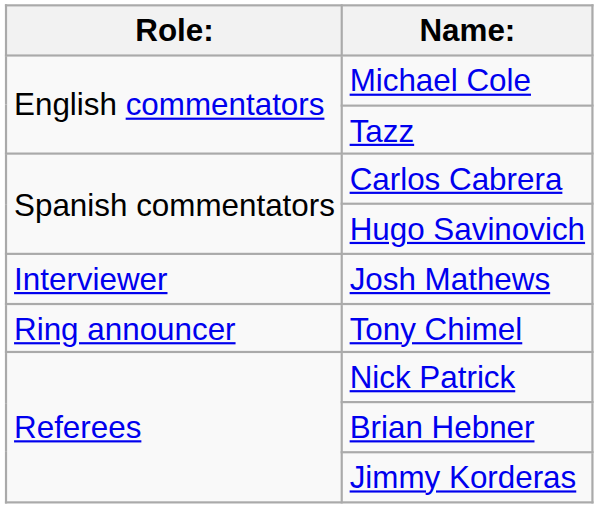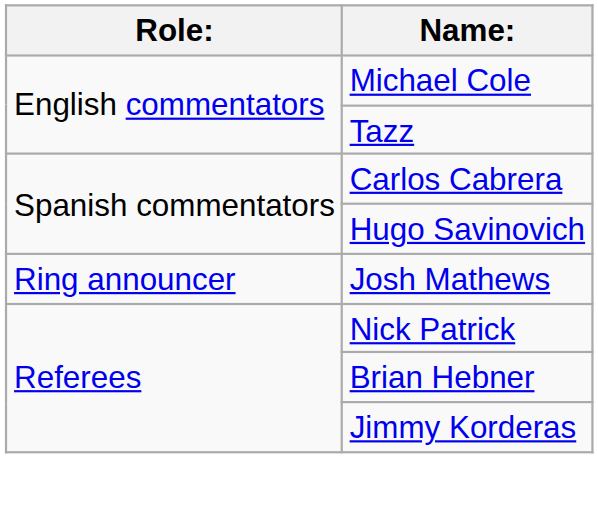 <table class=wikitable style="font-size:90%; margin: 0.5em 0 0.5em 1em; float: right; clear: right;">
 <tr>
 <th>Role:</th>
 <th>Name:</th>
 </tr>
 <tr>
 <td rowspan="2">English <a href='#'>commentators</a></td>
 <td><a href='#'>Michael Cole</a></td>
 </tr>
 <tr>
 <td><a href='#'>Tazz</a></td>
 </tr>
 <tr>
 <td rowspan="2">Spanish commentators</td>
 <td><a href='#'>Carlos Cabrera</a></td>
 </tr>
 <tr>
 <td><a href='#'>Hugo Savinovich</a></td>
 </tr>
 <tr>
-<td><a href='#'>Interviewer</a></td>
+<td><a href='#'>Ring announcer</a></td>
 <td><a href='#'>Josh Mathews</a></td>
-</tr>
-<tr>
-<td><a href='#'>Ring announcer</a></td>
-<td><a href='#'>Tony Chimel</a></td>
 </tr>
 <tr>
 <td rowspan="4"><a href='#'>Referees</a></td>
 <td><a href='#'>Nick Patrick</a></td>
 </tr>
 <tr>
 <td><a href='#'>Brian Hebner</a></td>
 </tr>
 <tr>
 <td><a href='#'>Jimmy Korderas</a></td>
 </tr>
 </table>
